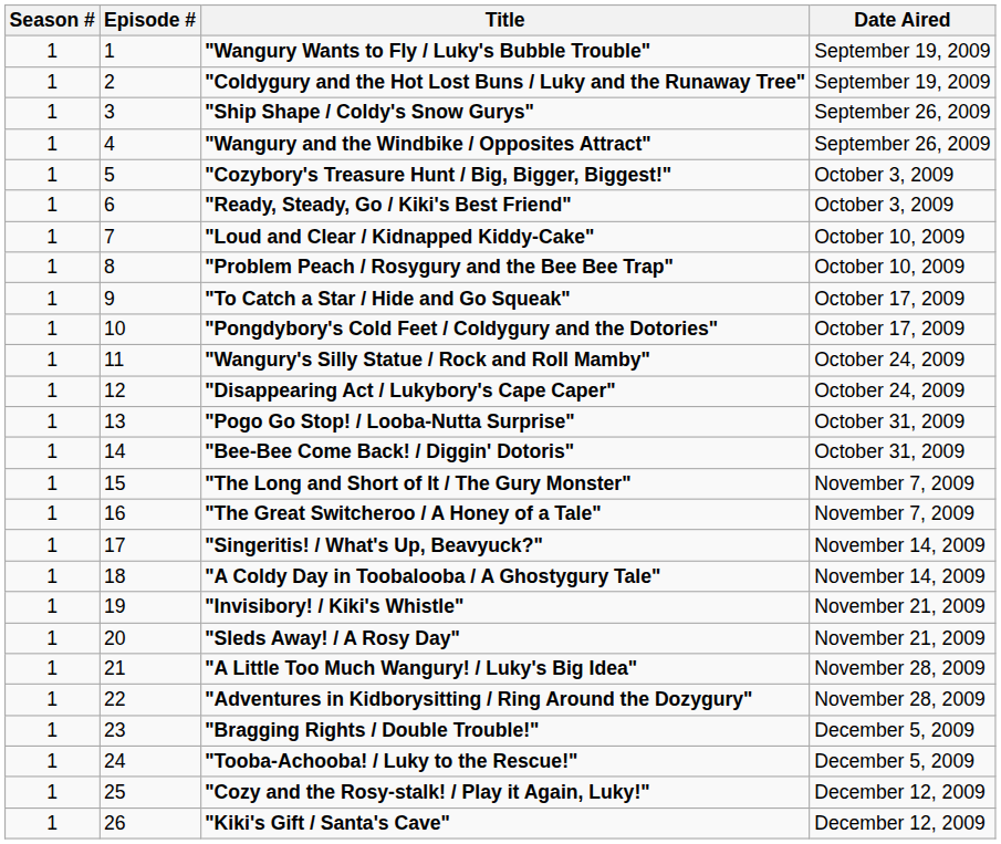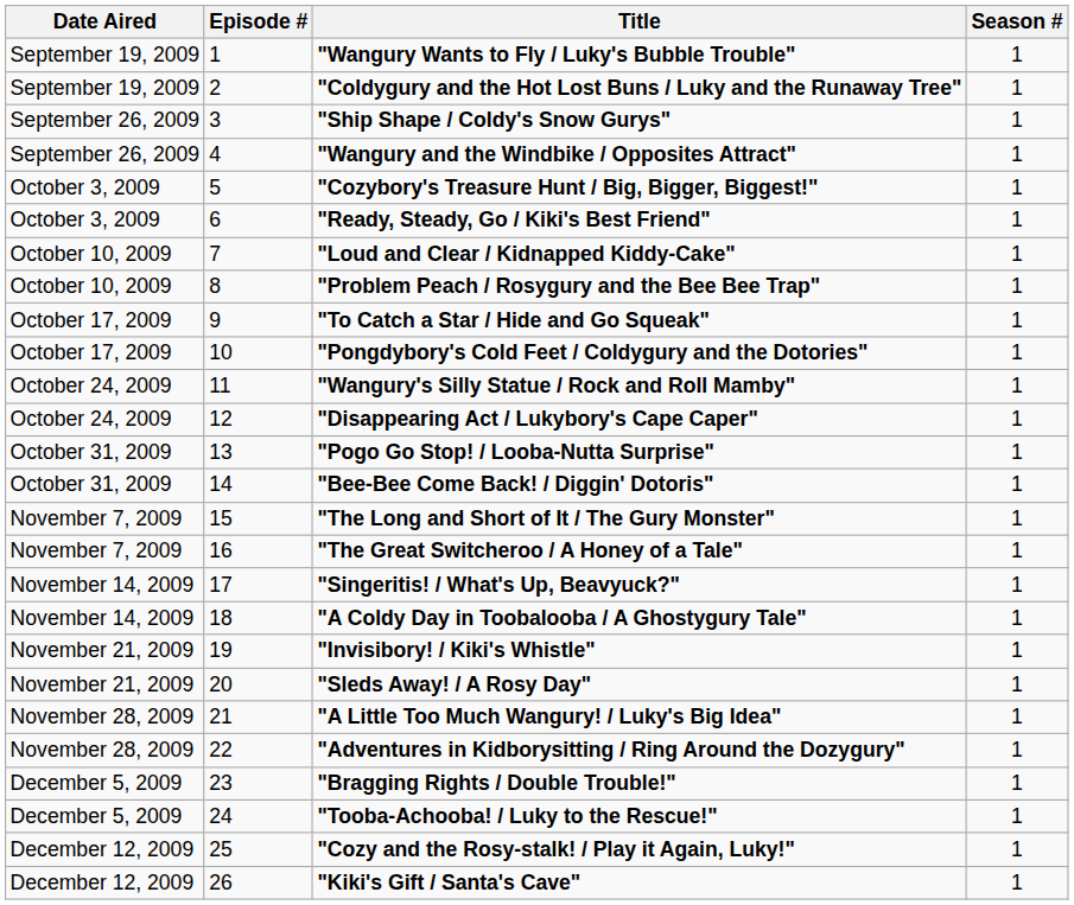 <table class="wikitable">
 <tr>
-<th>Season #</th>
+<th>Date Aired</th>
 <th>Episode #</th>
 <th>Title</th>
-<th>Date Aired</th>
+<th>Season #</th>
 </tr>
 <tr>
-<td align="center">1</td>
+<td>September 19, 2009</td>
 <td>1</td>
 <td><strong>"Wangury Wants to Fly / Luky's Bubble Trouble"</strong></td>
-<td>September 19, 2009</td>
+<td align="center">1</td>
 </tr>
 <tr>
-<td align="center">1</td>
+<td>September 19, 2009</td>
 <td>2</td>
 <td><strong>"Coldygury and the Hot Lost Buns / Luky and the Runaway Tree"</strong></td>
-<td>September 19, 2009</td>
+<td align="center">1</td>
 </tr>
 <tr>
-<td align="center">1</td>
+<td>September 26, 2009</td>
 <td>3</td>
 <td><strong>"Ship Shape / Coldy's Snow Gurys"</strong></td>
-<td>September 26, 2009</td>
+<td align="center">1</td>
 </tr>
 <tr>
-<td align="center">1</td>
+<td>September 26, 2009</td>
 <td>4</td>
 <td><strong>"Wangury and the Windbike / Opposites Attract"</strong></td>
-<td>September 26, 2009</td>
+<td align="center">1</td>
 </tr>
 <tr>
-<td align="center">1</td>
+<td>October 3, 2009</td>
 <td>5</td>
 <td><strong>"Cozybory's Treasure Hunt / Big, Bigger, Biggest!"</strong></td>
-<td>October 3, 2009</td>
+<td align="center">1</td>
 </tr>
 <tr>
-<td align="center">1</td>
+<td>October 3, 2009</td>
 <td>6</td>
 <td><strong>"Ready, Steady, Go / Kiki's Best Friend"</strong></td>
-<td>October 3, 2009</td>
+<td align="center">1</td>
 </tr>
 <tr>
-<td align="center">1</td>
+<td>October 10, 2009</td>
 <td>7</td>
 <td><strong>"Loud and Clear / Kidnapped Kiddy-Cake"</strong></td>
-<td>October 10, 2009</td>
+<td align="center">1</td>
 </tr>
 <tr>
-<td align="center">1</td>
+<td>October 10, 2009</td>
 <td>8</td>
 <td><strong>"Problem Peach / Rosygury and the Bee Bee Trap"</strong></td>
-<td>October 10, 2009</td>
+<td align="center">1</td>
 </tr>
 <tr>
-<td align="center">1</td>
+<td>October 17, 2009</td>
 <td>9</td>
 <td><strong>"To Catch a Star / Hide and Go Squeak"</strong></td>
-<td>October 17, 2009</td>
+<td align="center">1</td>
 </tr>
 <tr>
-<td align="center">1</td>
+<td>October 17, 2009</td>
 <td>10</td>
 <td><strong>"Pongdybory's Cold Feet / Coldygury and the Dotories"</strong></td>
-<td>October 17, 2009</td>
+<td align="center">1</td>
 </tr>
 <tr>
-<td align="center">1</td>
+<td>October 24, 2009</td>
 <td>11</td>
 <td><strong>"Wangury's Silly Statue / Rock and Roll Mamby"</strong></td>
-<td>October 24, 2009</td>
+<td align="center">1</td>
 </tr>
 <tr>
-<td align="center">1</td>
+<td>October 24, 2009</td>
 <td>12</td>
 <td><strong>"Disappearing Act / Lukybory's Cape Caper"</strong></td>
-<td>October 24, 2009</td>
+<td align="center">1</td>
 </tr>
 <tr>
-<td align="center">1</td>
+<td>October 31, 2009</td>
 <td>13</td>
 <td><strong>"Pogo Go Stop! / Looba-Nutta Surprise"</strong></td>
-<td>October 31, 2009</td>
+<td align="center">1</td>
 </tr>
 <tr>
-<td align="center">1</td>
+<td>October 31, 2009</td>
 <td>14</td>
 <td><strong>"Bee-Bee Come Back! / Diggin' Dotoris"</strong></td>
-<td>October 31, 2009</td>
+<td align="center">1</td>
 </tr>
 <tr>
-<td align="center">1</td>
+<td>November 7, 2009</td>
 <td>15</td>
 <td><strong>"The Long and Short of It / The Gury Monster"</strong></td>
-<td>November 7, 2009</td>
+<td align="center">1</td>
 </tr>
 <tr>
-<td align="center">1</td>
+<td>November 7, 2009</td>
 <td>16</td>
 <td><strong>"The Great Switcheroo / A Honey of a Tale"</strong></td>
-<td>November 7, 2009</td>
+<td align="center">1</td>
 </tr>
 <tr>
-<td align="center">1</td>
+<td>November 14, 2009</td>
 <td>17</td>
 <td><strong>"Singeritis! / What's Up, Beavyuck?"</strong></td>
-<td>November 14, 2009</td>
+<td align="center">1</td>
 </tr>
 <tr>
-<td align="center">1</td>
+<td>November 14, 2009</td>
 <td>18</td>
 <td><strong>"A Coldy Day in Toobalooba / A Ghostygury Tale"</strong></td>
-<td>November 14, 2009</td>
+<td align="center">1</td>
 </tr>
 <tr>
-<td align="center">1</td>
+<td>November 21, 2009</td>
 <td>19</td>
 <td><strong>"Invisibory! / Kiki's Whistle"</strong></td>
-<td>November 21, 2009</td>
+<td align="center">1</td>
 </tr>
 <tr>
-<td align="center">1</td>
+<td>November 21, 2009</td>
 <td>20</td>
 <td><strong>"Sleds Away! / A Rosy Day"</strong></td>
-<td>November 21, 2009</td>
+<td align="center">1</td>
 </tr>
 <tr>
-<td align="center">1</td>
+<td>November 28, 2009</td>
 <td>21</td>
 <td><strong>"A Little Too Much Wangury! / Luky's Big Idea"</strong></td>
-<td>November 28, 2009</td>
+<td align="center">1</td>
 </tr>
 <tr>
-<td align="center">1</td>
+<td>November 28, 2009</td>
 <td>22</td>
 <td><strong>"Adventures in Kidborysitting / Ring Around the Dozygury"</strong></td>
-<td>November 28, 2009</td>
+<td align="center">1</td>
 </tr>
 <tr>
-<td align="center">1</td>
+<td>December 5, 2009</td>
 <td>23</td>
 <td><strong>"Bragging Rights / Double Trouble!"</strong></td>
-<td>December 5, 2009</td>
+<td align="center">1</td>
 </tr>
 <tr>
-<td align="center">1</td>
+<td>December 5, 2009</td>
 <td>24</td>
 <td><strong>"Tooba-Achooba! / Luky to the Rescue!"</strong></td>
-<td>December 5, 2009</td>
+<td align="center">1</td>
 </tr>
 <tr>
-<td align="center">1</td>
+<td>December 12, 2009</td>
 <td>25</td>
 <td><strong>"Cozy and the Rosy-stalk! / Play it Again, Luky!"</strong></td>
-<td>December 12, 2009</td>
+<td align="center">1</td>
 </tr>
 <tr>
-<td align="center">1</td>
+<td>December 12, 2009</td>
 <td>26</td>
 <td><strong>"Kiki's Gift / Santa's Cave"</strong></td>
-<td>December 12, 2009</td>
+<td align="center">1</td>
 </tr>
 </table>
